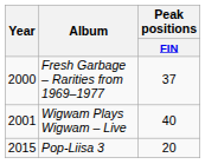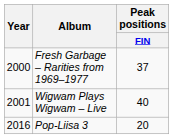 <table class="wikitable">
 <tr>
 <th align="center" rowspan="2" width="10">Year</th>
 <th align="center" rowspan="2" width="120">Album</th>
 <th align="center" colspan="1" width="20">Peak positions</th>
 </tr>
 <tr>
 <th scope="col" style="width:3em;font-size:90%;"><a href='#'>FIN</a><br></th>
 </tr>
 <tr>
 <td style="text-align:center;">2000</td>
 <td><em>Fresh Garbage – Rarities from 1969–1977</em></td>
 <td style="text-align:center;">37</td>
 </tr>
 <tr>
 <td style="text-align:center;">2001</td>
 <td><em>Wigwam Plays Wigwam – Live</em></td>
 <td style="text-align:center;">40<br></td>
 </tr>
 <tr>
-<td style="text-align:center;">2015</td>
+<td style="text-align:center;">2016</td>
 <td><em>Pop-Liisa 3</em></td>
 <td style="text-align:center;">20</td>
 </tr>
 </table>
